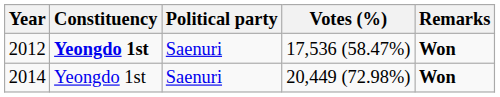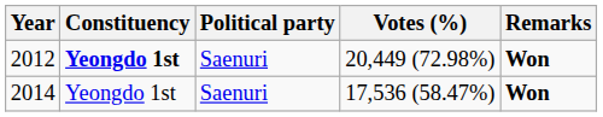 <table class="wikitable">
 <tr>
 <th>Year</th>
 <th>Constituency</th>
 <th>Political party</th>
 <th>Votes (%)</th>
 <th>Remarks</th>
 </tr>
 <tr>
 <td>2012</td>
 <td><strong><a href='#'>Yeongdo</a> 1st</strong></td>
 <td><a href='#'>Saenuri</a></td>
-<td>17,536 (58.47%)</td>
+<td>20,449 (72.98%)</td>
 <td><strong>Won</strong></td>
 </tr>
 <tr>
 <td>2014</td>
 <td><a href='#'>Yeongdo</a> 1st</td>
 <td><a href='#'>Saenuri</a></td>
-<td>20,449 (72.98%)</td>
+<td>17,536 (58.47%)</td>
 <td><strong>Won</strong></td>
 </tr>
 </table>
